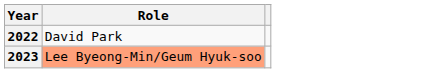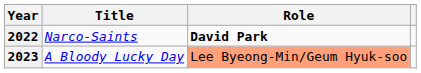 <table class="wikitable plainrowheaders sortable">
 <tr>
 <th scope="col">Year</th>
+<th scope="col">Title</th>
 <th scope="col">Role</th>
 <th scope="col" class="unsortable"></th>
 </tr>
 <tr>
 <th scope="row">2022</th>
-<td>David Park</td>
+<td><em><a href='#'>Narco-Saints</a></em></td>
+<td><strong>David Park</strong></td>
 <td style="text-align:center"></td>
 </tr>
 <tr>
 <th scope="row">2023</th>
+<td><em><a href='#'>A Bloody Lucky Day</a></em></td>
 <td style="background: lightsalmon;">Lee Byeong-Min/Geum Hyuk-soo</td>
 <td style="text-align:center"></td>
 </tr>
 </table>
